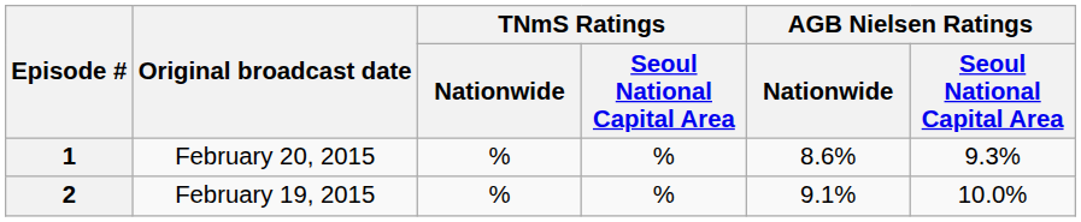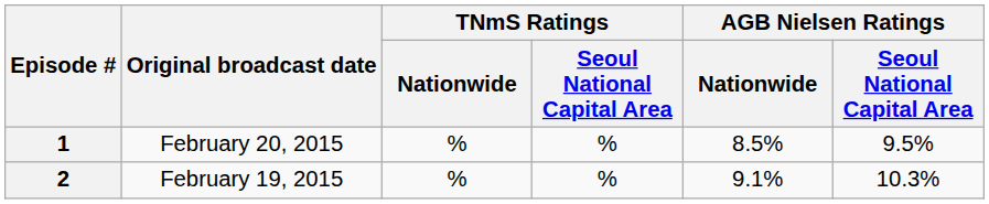 <table class=wikitable style="text-align:center">
 <tr>
 <th rowspan="2">Episode #</th>
 <th rowspan="2">Original broadcast date</th>
 <th colspan="2">TNmS Ratings</th>
 <th colspan="2">AGB Nielsen Ratings</th>
 </tr>
 <tr>
 <th width=100>Nationwide</th>
 <th width=100><a href='#'>Seoul National Capital Area</a></th>
 <th width=100>Nationwide</th>
 <th width=100><a href='#'>Seoul National Capital Area</a></th>
 </tr>
 <tr>
 <th>1</th>
 <td>February 20, 2015</td>
 <td>%</td>
 <td>%</td>
-<td>8.6%</td>
-<td>9.3%</td>
+<td>8.5%</td>
+<td>9.5%</td>
 </tr>
 <tr>
 <th>2</th>
 <td>February 19, 2015</td>
 <td>%</td>
 <td>%</td>
 <td>9.1%</td>
-<td>10.0%</td>
+<td>10.3%</td>
 </tr>
 </table>
